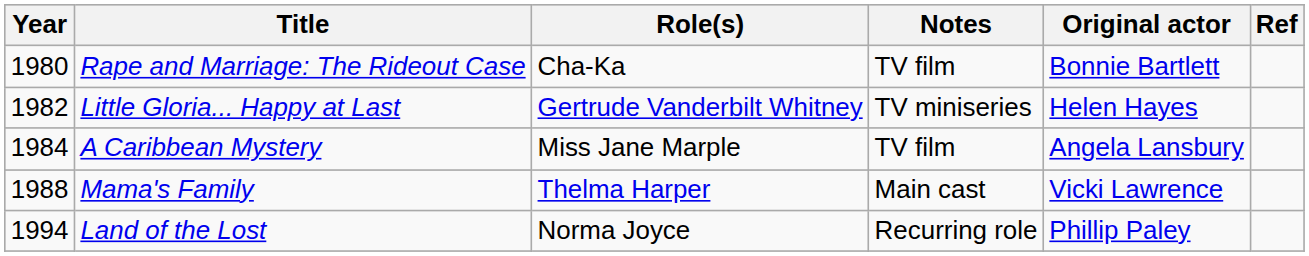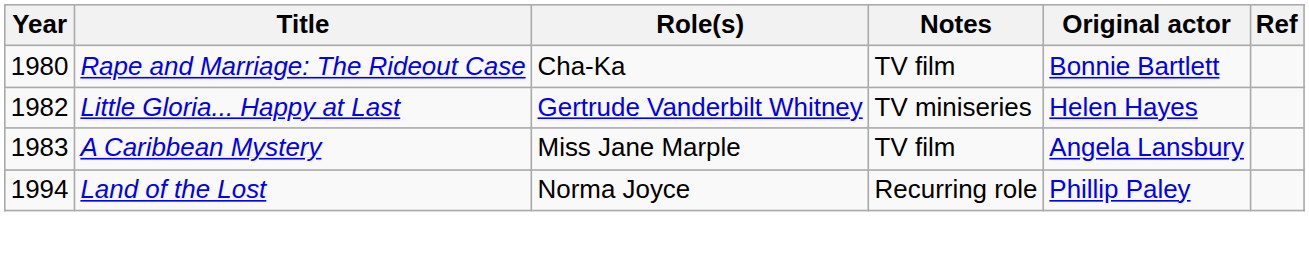 <table class="wikitable plainrowheaders sortable">
 <tr>
 <th scope="col">Year</th>
 <th scope="col">Title</th>
 <th scope="col">Role(s)</th>
 <th scope="col">Notes</th>
 <th scope="col">Original actor</th>
 <th scope="col" class="unsortable">Ref</th>
 </tr>
 <tr>
 <td>1980</td>
 <td><em><a href='#'>Rape and Marriage: The Rideout Case</a></em></td>
 <td>Cha-Ka</td>
 <td>TV film</td>
 <td><a href='#'>Bonnie Bartlett</a></td>
 <td></td>
 </tr>
 <tr>
 <td>1982</td>
 <td><em><a href='#'>Little Gloria... Happy at Last</a></em></td>
 <td><a href='#'>Gertrude Vanderbilt Whitney</a></td>
 <td>TV miniseries</td>
 <td><a href='#'>Helen Hayes</a></td>
 <td></td>
 </tr>
 <tr>
-<td>1984</td>
+<td>1983</td>
 <td><em><a href='#'>A Caribbean Mystery</a></em></td>
 <td>Miss Jane Marple</td>
 <td>TV film</td>
 <td><a href='#'>Angela Lansbury</a></td>
-<td></td>
-</tr>
-<tr>
-<td>1988</td>
-<td><em><a href='#'>Mama's Family</a></em></td>
-<td><a href='#'>Thelma Harper</a></td>
-<td>Main cast</td>
-<td><a href='#'>Vicki Lawrence</a></td>
 <td></td>
 </tr>
 <tr>
 <td>1994</td>
 <td><em><a href='#'>Land of the Lost</a></em></td>
 <td>Norma Joyce</td>
 <td>Recurring role</td>
 <td><a href='#'>Phillip Paley</a></td>
 <td></td>
 </tr>
 </table>
